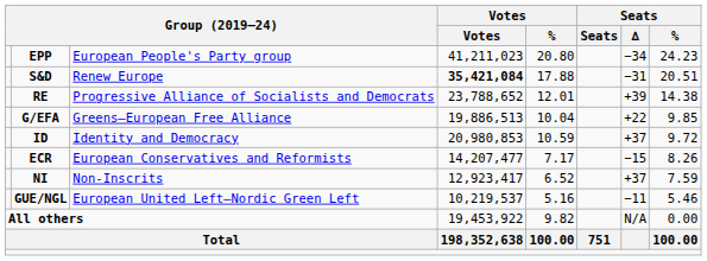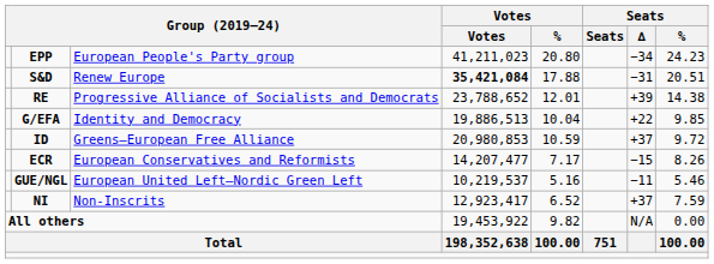 <table class=wikitable style="text-align:right">
 <tr>
 <th rowspan=2 colspan=3>Group (2019–24)</th>
 <th colspan=2>Votes</th>
 <th colspan=3>Seats</th>
 </tr>
 <tr>
 <th>Votes</th>
 <th>%</th>
 <th>Seats</th>
 <th>∆</th>
 <th>%</th>
 </tr>
 <tr>
 <td bgcolor=></td>
 <td align=center><strong>EPP</strong></td>
 <td align=left><a href='#'>European People's Party group</a></td>
 <td>41,211,023</td>
 <td>20.80</td>
 <td></td>
 <td> −34</td>
 <td>24.23</td>
 </tr>
 <tr>
 <td bgcolor=></td>
 <td align=center><strong>S&D</strong></td>
 <td align=left><a href='#'>Renew Europe</a></td>
 <td><strong>35,421,084</strong></td>
 <td>17.88</td>
 <td></td>
 <td> −31</td>
 <td>20.51</td>
 </tr>
 <tr>
 <td bgcolor=></td>
 <td align=center><strong>RE</strong></td>
 <td align=left><a href='#'>Progressive Alliance of Socialists and Democrats</a></td>
 <td>23,788,652</td>
 <td>12.01</td>
 <td></td>
 <td> +39</td>
 <td>14.38</td>
 </tr>
 <tr>
 <td bgcolor=></td>
 <td align=center><strong>G/EFA</strong></td>
-<td align=left><a href='#'>Greens–European Free Alliance</a></td>
+<td align=left><a href='#'>Identity and Democracy</a></td>
 <td>19,886,513</td>
 <td align=right>10.04</td>
 <td></td>
 <td> +22</td>
 <td>9.85</td>
 </tr>
 <tr>
 <td bgcolor=></td>
 <td align=center><strong>ID</strong></td>
-<td align=left><a href='#'>Identity and Democracy</a></td>
+<td align=left><a href='#'>Greens–European Free Alliance</a></td>
 <td>20,980,853</td>
 <td>10.59</td>
 <td></td>
 <td> +37</td>
 <td>9.72</td>
 </tr>
 <tr>
 <td bgcolor=></td>
 <td align=center><strong>ECR</strong></td>
 <td align=left><a href='#'>European Conservatives and Reformists</a></td>
 <td>14,207,477</td>
 <td>7.17</td>
 <td></td>
 <td> −15</td>
 <td>8.26</td>
 </tr>
 <tr>
 <td bgcolor=></td>
+<td align=center><strong>GUE/NGL</strong></td>
+<td align=left><a href='#'>European United Left–Nordic Green Left</a></td>
+<td>10,219,537</td>
+<td>5.16</td>
+<td></td>
+<td> −11</td>
+<td>5.46</td>
+</tr>
+<tr>
+<td bgcolor=></td>
 <td align=center><strong>NI</strong></td>
 <td align=left><a href='#'>Non-Inscrits</a></td>
 <td>12,923,417</td>
 <td>6.52</td>
 <td></td>
 <td> +37</td>
 <td>7.59</td>
-</tr>
-<tr>
-<td bgcolor=></td>
-<td align=center><strong>GUE/NGL</strong></td>
-<td align=left><a href='#'>European United Left–Nordic Green Left</a></td>
-<td>10,219,537</td>
-<td>5.16</td>
-<td></td>
-<td> −11</td>
-<td>5.46</td>
 </tr>
 <tr>
 <td colspan=3 align=left><strong>All others</strong></td>
 <td>19,453,922</td>
 <td>9.82</td>
 <td></td>
 <td>N/A</td>
 <td>0.00</td>
 </tr>
 <tr>
 <th colspan=3>Total</th>
 <th>198,352,638</th>
 <th>100.00</th>
 <th>751</th>
 <th></th>
 <th>100.00</th>
 </tr>
 <tr>
 <td colspan=8 align=left></td>
 </tr>
 </table>
